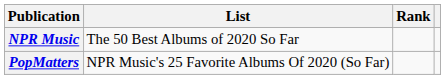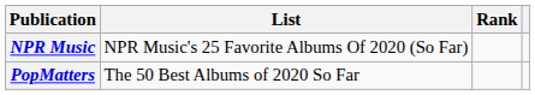 <table class="wikitable sortable plainrowheaders">
 <tr>
 <th scope="col">Publication</th>
 <th scope="col">List</th>
 <th scope="col">Rank</th>
 <th scope="col" class="unsortable"></th>
 </tr>
 <tr>
 <th scope="row"><em><a href='#'>NPR Music</a></em></th>
-<td>The 50 Best Albums of 2020 So Far</td>
+<td>NPR Music's 25 Favorite Albums Of 2020 (So Far)</td>
 <td></td>
 <td></td>
 </tr>
 <tr>
 <th scope="row"><em><a href='#'>PopMatters</a></em></th>
-<td>NPR Music's 25 Favorite Albums Of 2020 (So Far)</td>
+<td>The 50 Best Albums of 2020 So Far</td>
 <td></td>
 <td></td>
 </tr>
 </table>
